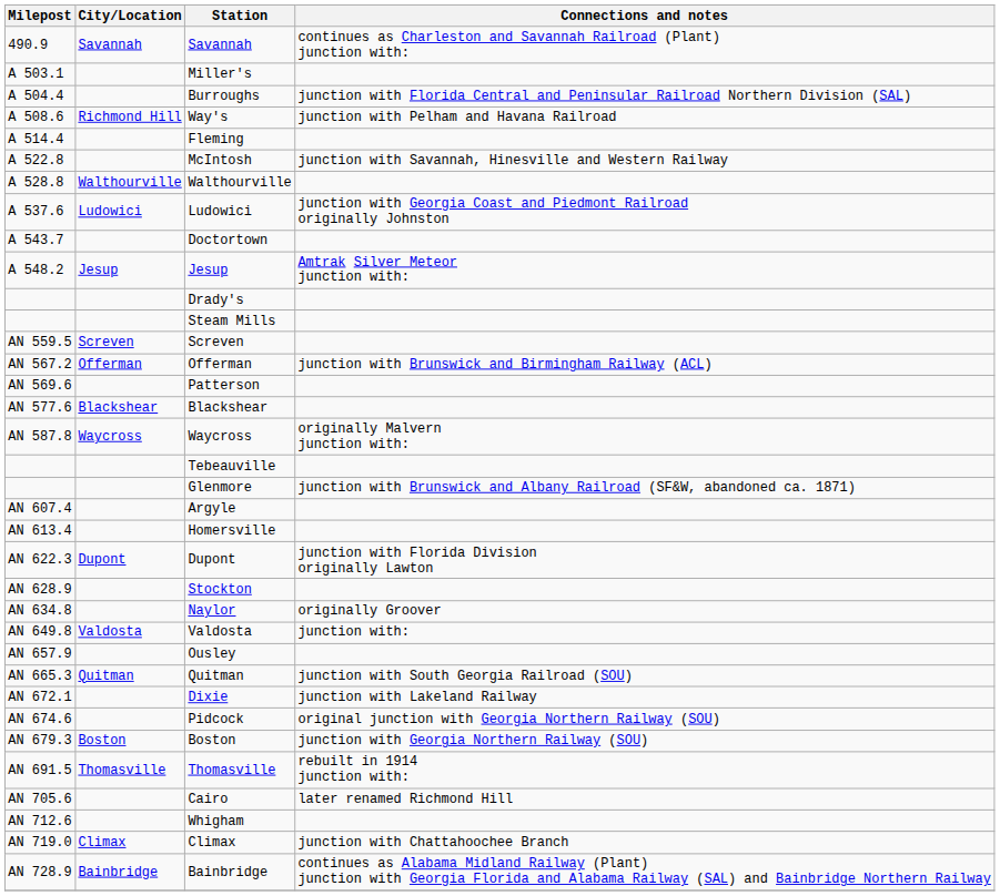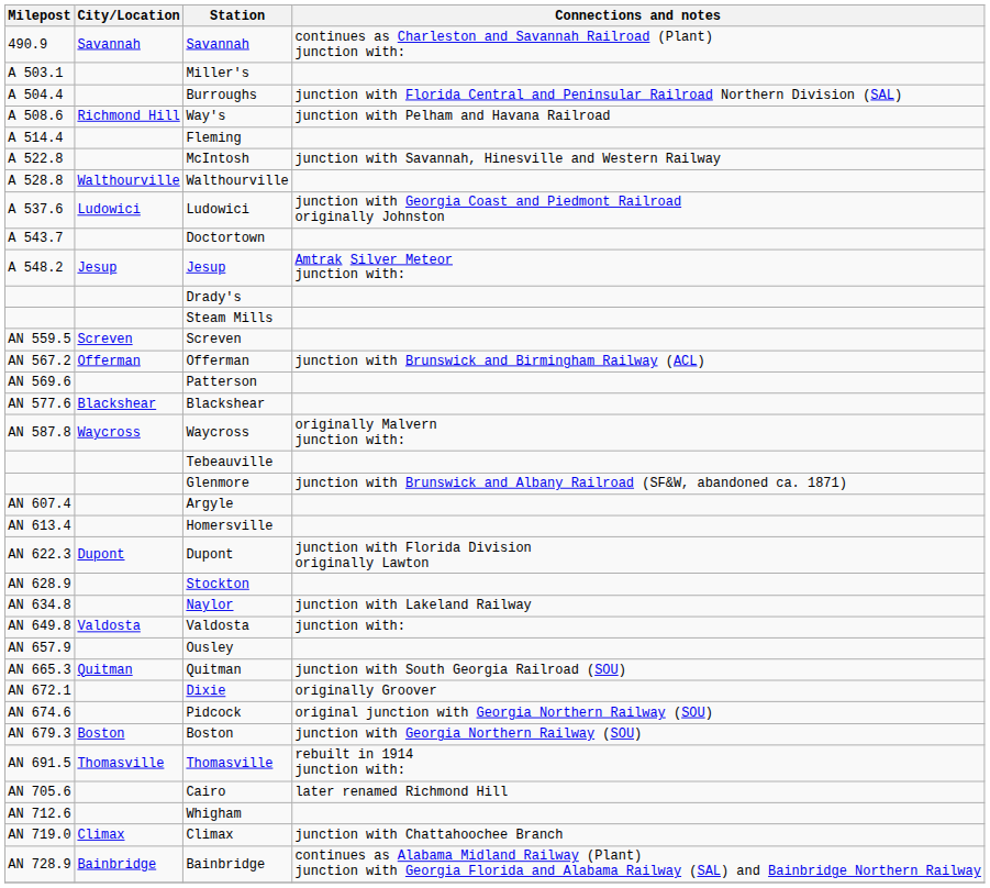 <table class="wikitable">
 <tr>
 <th>Milepost</th>
 <th>City/Location</th>
 <th>Station</th>
 <th>Connections and notes</th>
 </tr>
 <tr>
 <td> 490.9</td>
 <td><a href='#'>Savannah</a></td>
 <td><a href='#'>Savannah</a></td>
 <td>continues as <a href='#'>Charleston and Savannah Railroad</a> (Plant)<br>junction with:<br></td>
 </tr>
 <tr>
 <td>A 503.1</td>
 <td></td>
 <td>Miller's</td>
 <td></td>
 </tr>
 <tr>
 <td>A 504.4</td>
 <td></td>
 <td>Burroughs</td>
 <td>junction with <a href='#'>Florida Central and Peninsular Railroad</a> Northern Division (<a href='#'>SAL</a>)</td>
 </tr>
 <tr>
 <td>A 508.6</td>
 <td><a href='#'>Richmond Hill</a></td>
 <td>Way's</td>
 <td>junction with Pelham and Havana Railroad</td>
 </tr>
 <tr>
 <td>A 514.4</td>
 <td></td>
 <td>Fleming</td>
 <td></td>
 </tr>
 <tr>
 <td>A 522.8</td>
 <td></td>
 <td>McIntosh</td>
 <td>junction with Savannah, Hinesville and Western Railway</td>
 </tr>
 <tr>
 <td>A 528.8</td>
 <td><a href='#'>Walthourville</a></td>
 <td>Walthourville</td>
 <td></td>
 </tr>
 <tr>
 <td>A 537.6</td>
 <td><a href='#'>Ludowici</a></td>
 <td>Ludowici</td>
 <td>junction with <a href='#'>Georgia Coast and Piedmont Railroad</a><br>originally Johnston</td>
 </tr>
 <tr>
 <td>A 543.7</td>
 <td></td>
 <td>Doctortown</td>
 <td></td>
 </tr>
 <tr>
 <td>A 548.2<br></td>
 <td><a href='#'>Jesup</a></td>
 <td><a href='#'>Jesup</a></td>
 <td><a href='#'>Amtrak</a> <a href='#'>Silver Meteor</a><br>junction with:<br></td>
 </tr>
 <tr>
 <td></td>
 <td></td>
 <td>Drady's</td>
 <td></td>
 </tr>
 <tr>
 <td></td>
 <td></td>
 <td>Steam Mills</td>
 <td></td>
 </tr>
 <tr>
 <td>AN 559.5</td>
 <td><a href='#'>Screven</a></td>
 <td>Screven</td>
 <td></td>
 </tr>
 <tr>
 <td>AN 567.2</td>
 <td><a href='#'>Offerman</a></td>
 <td>Offerman</td>
 <td>junction with <a href='#'>Brunswick and Birmingham Railway</a> (<a href='#'>ACL</a>)</td>
 </tr>
 <tr>
 <td>AN 569.6</td>
 <td></td>
 <td>Patterson</td>
 <td></td>
 </tr>
 <tr>
 <td>AN 577.6</td>
 <td><a href='#'>Blackshear</a></td>
 <td>Blackshear</td>
 <td></td>
 </tr>
 <tr>
 <td>AN 587.8</td>
 <td><a href='#'>Waycross</a></td>
 <td>Waycross</td>
 <td>originally Malvern<br>junction with:<br></td>
 </tr>
 <tr>
 <td></td>
 <td></td>
 <td>Tebeauville</td>
 <td></td>
 </tr>
 <tr>
 <td></td>
 <td></td>
 <td>Glenmore</td>
 <td>junction with <a href='#'>Brunswick and Albany Railroad</a> (SF&W, abandoned ca. 1871)</td>
 </tr>
 <tr>
 <td>AN 607.4</td>
 <td></td>
 <td>Argyle</td>
 <td></td>
 </tr>
 <tr>
 <td>AN 613.4</td>
 <td></td>
 <td>Homersville</td>
 <td></td>
 </tr>
 <tr>
 <td>AN 622.3</td>
 <td><a href='#'>Dupont</a></td>
 <td>Dupont</td>
 <td>junction with Florida Division<br>originally Lawton</td>
 </tr>
 <tr>
 <td>AN 628.9</td>
 <td></td>
 <td><a href='#'>Stockton</a></td>
 <td></td>
 </tr>
 <tr>
 <td>AN 634.8</td>
 <td></td>
 <td><a href='#'>Naylor</a></td>
-<td>originally Groover</td>
+<td>junction with Lakeland Railway</td>
 </tr>
 <tr>
 <td>AN 649.8</td>
 <td><a href='#'>Valdosta</a></td>
 <td>Valdosta</td>
 <td>junction with:<br></td>
 </tr>
 <tr>
 <td>AN 657.9</td>
 <td></td>
 <td>Ousley</td>
 <td></td>
 </tr>
 <tr>
 <td>AN 665.3</td>
 <td><a href='#'>Quitman</a></td>
 <td>Quitman</td>
 <td>junction with South Georgia Railroad (<a href='#'>SOU</a>)</td>
 </tr>
 <tr>
 <td>AN 672.1</td>
 <td></td>
 <td><a href='#'>Dixie</a></td>
-<td>junction with Lakeland Railway</td>
+<td>originally Groover</td>
 </tr>
 <tr>
 <td>AN 674.6</td>
 <td></td>
 <td>Pidcock</td>
 <td>original junction with <a href='#'>Georgia Northern Railway</a> (<a href='#'>SOU</a>)</td>
 </tr>
 <tr>
 <td>AN 679.3</td>
 <td><a href='#'>Boston</a></td>
 <td>Boston</td>
 <td>junction with <a href='#'>Georgia Northern Railway</a> (<a href='#'>SOU</a>)</td>
 </tr>
 <tr>
 <td>AN 691.5</td>
 <td><a href='#'>Thomasville</a></td>
 <td><a href='#'>Thomasville</a></td>
 <td>rebuilt in 1914<br>junction with:<br></td>
 </tr>
 <tr>
 <td>AN 705.6</td>
 <td></td>
 <td>Cairo</td>
 <td>later renamed Richmond Hill</td>
 </tr>
 <tr>
 <td>AN 712.6</td>
 <td></td>
 <td>Whigham</td>
 <td></td>
 </tr>
 <tr>
 <td>AN 719.0</td>
 <td><a href='#'>Climax</a></td>
 <td>Climax</td>
 <td>junction with Chattahoochee Branch</td>
 </tr>
 <tr>
 <td>AN 728.9</td>
 <td><a href='#'>Bainbridge</a></td>
 <td>Bainbridge</td>
 <td>continues as <a href='#'>Alabama Midland Railway</a> (Plant)<br>junction with <a href='#'>Georgia Florida and Alabama Railway</a> (<a href='#'>SAL</a>) and <a href='#'>Bainbridge Northern Railway</a></td>
 </tr>
 <tr>
 </tr>
 </table>
